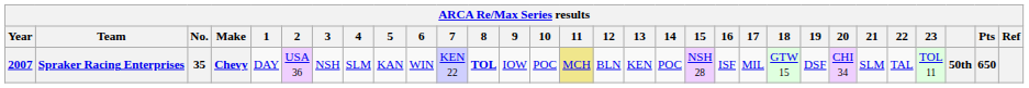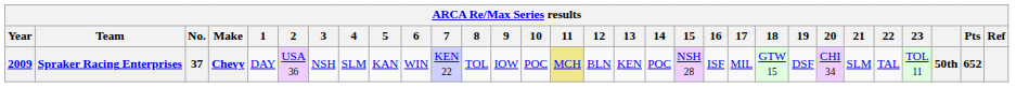 <table class="wikitable" style="text-align:center; font-size:75%">
 <tr>
 <th colspan=30><a href='#'>ARCA Re/Max Series</a> results</th>
 </tr>
 <tr>
 <th>Year</th>
 <th>Team</th>
 <th>No.</th>
 <th>Make</th>
 <th>1</th>
 <th>2</th>
 <th>3</th>
 <th>4</th>
 <th>5</th>
 <th>6</th>
 <th>7</th>
 <th>8</th>
 <th>9</th>
 <th>10</th>
 <th>11</th>
 <th>12</th>
 <th>13</th>
 <th>14</th>
 <th>15</th>
 <th>16</th>
 <th>17</th>
 <th>18</th>
 <th>19</th>
 <th>20</th>
 <th>21</th>
 <th>22</th>
 <th>23</th>
 <th></th>
 <th>Pts</th>
 <th>Ref</th>
 </tr>
 <tr>
-<th><a href='#'>2007</a></th>
+<th><a href='#'>2009</a></th>
 <th><a href='#'>Spraker Racing Enterprises</a></th>
-<th>35</th>
+<th>37</th>
 <th><a href='#'>Chevy</a></th>
 <td><a href='#'>DAY</a></td>
 <td style="background:#EFCFFF;"><a href='#'>USA</a><br><small>36</small></td>
 <td><a href='#'>NSH</a></td>
 <td><a href='#'>SLM</a></td>
 <td><a href='#'>KAN</a></td>
 <td><a href='#'>WIN</a></td>
 <td style="background:#CFCFFF;"><a href='#'>KEN</a><br><small>22</small></td>
-<td><strong><a href='#'>TOL</a></strong></td>
+<td><a href='#'>TOL</a></td>
 <td><a href='#'>IOW</a></td>
 <td><a href='#'>POC</a></td>
 <td style="background: khaki;"><a href='#'>MCH</a></td>
 <td><a href='#'>BLN</a></td>
 <td><a href='#'>KEN</a></td>
 <td><a href='#'>POC</a></td>
 <td style="background:#EFCFFF;"><a href='#'>NSH</a><br><small>28</small></td>
 <td><a href='#'>ISF</a></td>
 <td><a href='#'>MIL</a></td>
 <td style="background:#DFFFDF;"><a href='#'>GTW</a><br><small>15</small></td>
 <td><a href='#'>DSF</a></td>
 <td style="background:#EFCFFF;"><a href='#'>CHI</a><br><small>34</small></td>
 <td><a href='#'>SLM</a></td>
 <td><a href='#'>TAL</a></td>
 <td style="background:#DFFFDF;"><a href='#'>TOL</a><br><small>11</small></td>
 <th>50th</th>
-<th>650</th>
+<th>652</th>
 <th></th>
 </tr>
 </table>
